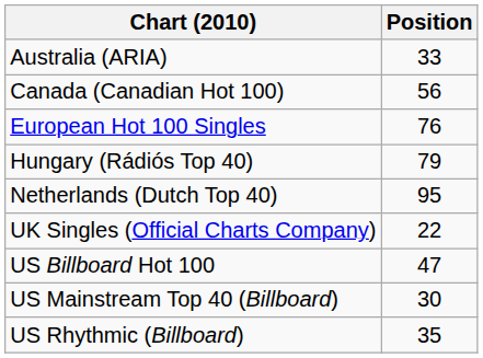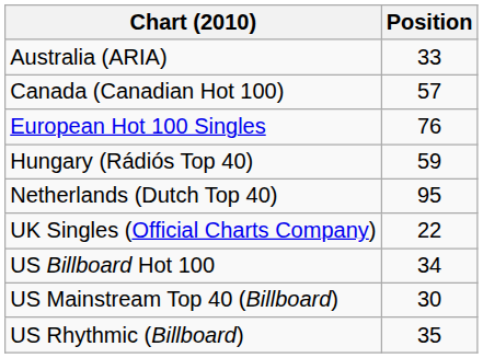 <table class="wikitable">
 <tr>
 <th>Chart (2010)</th>
 <th>Position</th>
 </tr>
 <tr>
 <td>Australia (ARIA)</td>
 <td style="text-align:center;">33</td>
 </tr>
 <tr>
 <td>Canada (Canadian Hot 100)</td>
-<td style="text-align:center;">56</td>
+<td style="text-align:center;">57</td>
 </tr>
 <tr>
 <td><a href='#'>European Hot 100 Singles</a></td>
 <td style="text-align:center;">76</td>
 </tr>
 <tr>
 <td>Hungary (Rádiós Top 40)</td>
-<td style="text-align:center;">79</td>
+<td style="text-align:center;">59</td>
 </tr>
 <tr>
 <td>Netherlands (Dutch Top 40)</td>
 <td style="text-align:center;">95</td>
 </tr>
 <tr>
 <td>UK Singles (<a href='#'>Official Charts Company</a>)</td>
 <td style="text-align:center;">22</td>
 </tr>
 <tr>
 <td>US <em>Billboard</em> Hot 100</td>
-<td style="text-align:center;">47</td>
+<td style="text-align:center;">34</td>
 </tr>
 <tr>
 <td>US Mainstream Top 40 (<em>Billboard</em>)</td>
 <td style="text-align:center;">30</td>
 </tr>
 <tr>
 <td>US Rhythmic (<em>Billboard</em>)</td>
 <td style="text-align:center;">35</td>
 </tr>
 </table>
